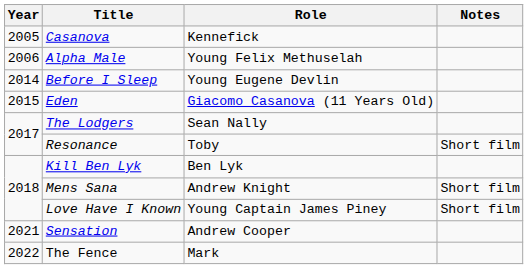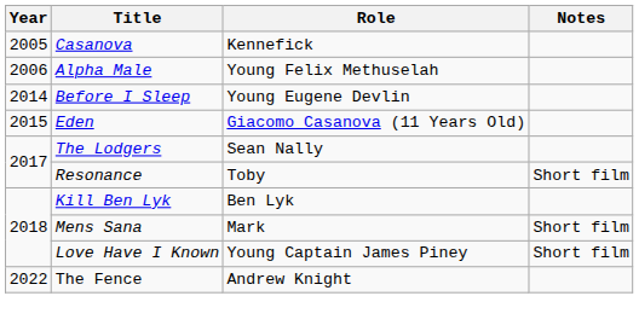 <table class="wikitable">
 <tr>
 <th>Year</th>
 <th>Title</th>
 <th>Role</th>
 <th>Notes</th>
 </tr>
 <tr>
 <td>2005</td>
 <td><em><a href='#'>Casanova</a></em></td>
 <td>Kennefick</td>
 <td></td>
 </tr>
 <tr>
 <td>2006</td>
 <td><em><a href='#'>Alpha Male</a></em></td>
 <td>Young Felix Methuselah</td>
 <td></td>
 </tr>
 <tr>
 <td>2014</td>
 <td><em><a href='#'>Before I Sleep</a></em></td>
 <td>Young Eugene Devlin</td>
 <td></td>
 </tr>
 <tr>
 <td>2015</td>
 <td><em><a href='#'>Eden</a></em></td>
 <td><a href='#'>Giacomo Casanova</a> (11 Years Old)</td>
 <td></td>
 </tr>
 <tr>
 <td rowspan="2">2017</td>
 <td><em><a href='#'>The Lodgers</a></em></td>
 <td>Sean Nally</td>
 <td></td>
 </tr>
 <tr>
 <td><em>Resonance</em></td>
 <td>Toby</td>
 <td>Short film</td>
 </tr>
 <tr>
 <td rowspan="3">2018</td>
 <td><em><a href='#'>Kill Ben Lyk</a></em></td>
 <td>Ben Lyk</td>
 <td></td>
 </tr>
 <tr>
 <td><em>Mens Sana</em></td>
-<td>Andrew Knight</td>
+<td>Mark</td>
 <td>Short film</td>
 </tr>
 <tr>
 <td><em>Love Have I Known</em></td>
 <td>Young Captain James Piney</td>
 <td>Short film</td>
 </tr>
 <tr>
-<td>2021</td>
-<td><em><a href='#'>Sensation</a></em></td>
-<td>Andrew Cooper</td>
-<td></td>
-</tr>
-<tr>
 <td>2022</td>
 <td>The Fence</td>
-<td>Mark</td>
+<td>Andrew Knight</td>
 <td></td>
 </tr>
 </table>
